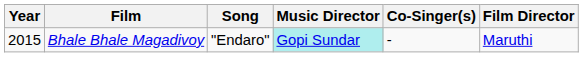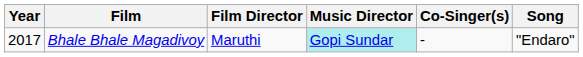 <table class="wikitable">
 <tr>
 <th>Year</th>
 <th>Film</th>
-<th>Song</th>
+<th>Film Director</th>
 <th>Music Director</th>
 <th>Co-Singer(s)</th>
-<th>Film Director</th>
+<th>Song</th>
 </tr>
 <tr>
-<td>2015</td>
+<td>2017</td>
 <td><em><a href='#'>Bhale Bhale Magadivoy</a></em></td>
-<td>"Endaro"</td>
+<td><a href='#'>Maruthi</a></td>
 <td style="background: paleturquoise;"><a href='#'>Gopi Sundar</a></td>
 <td>-</td>
-<td><a href='#'>Maruthi</a></td>
+<td>"Endaro"</td>
 </tr>
 </table>
